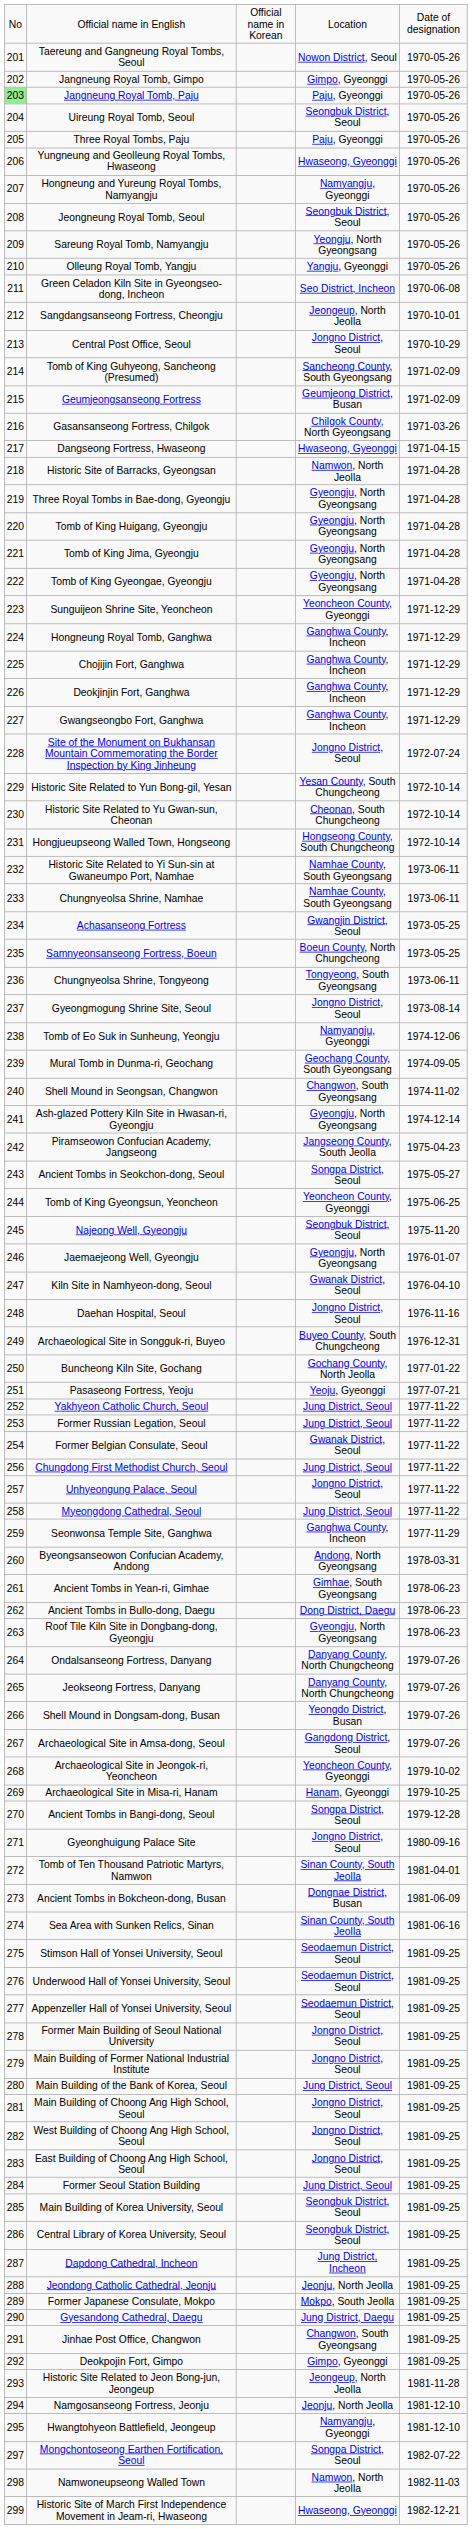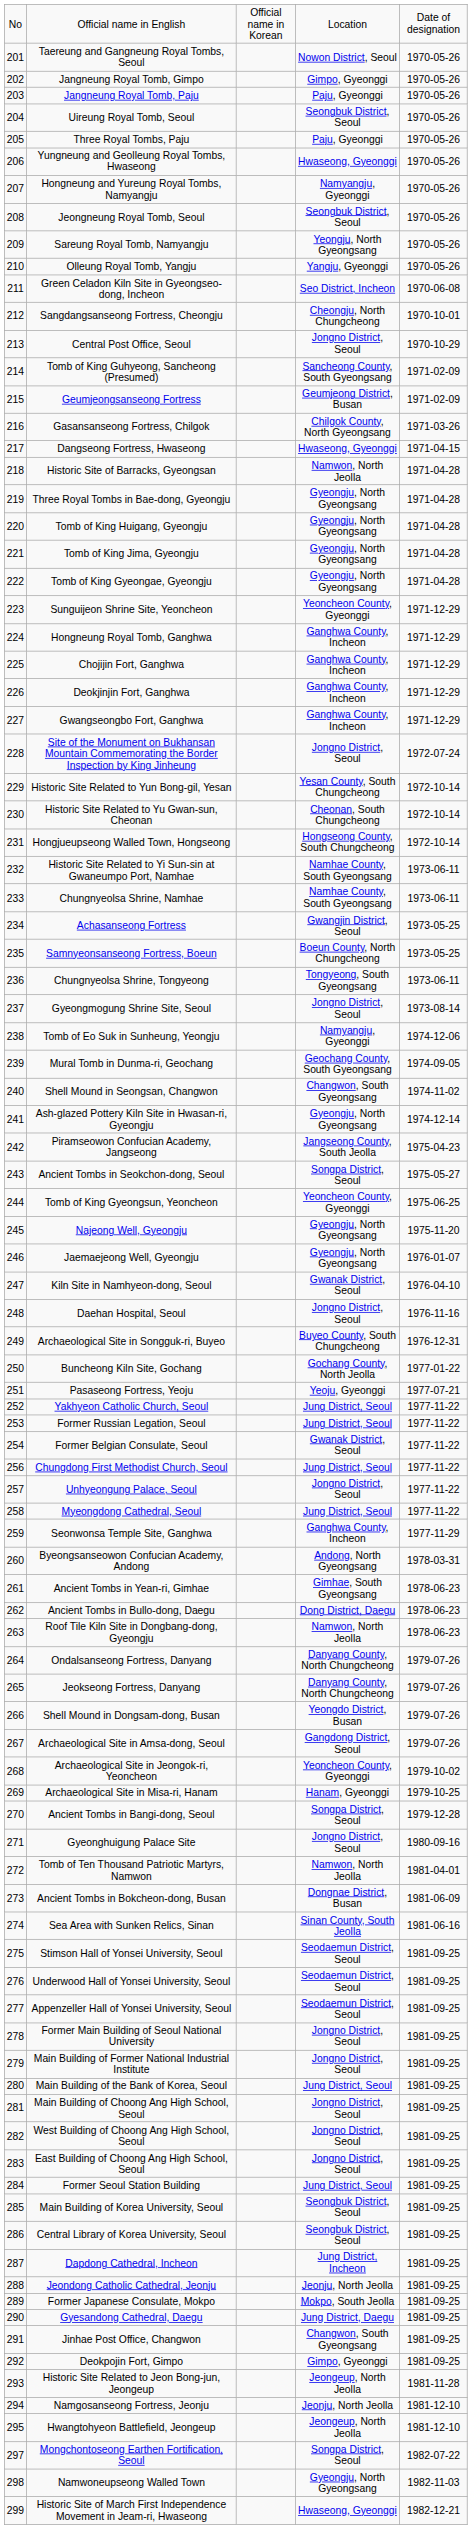 <table class="wikitable sortable mw-collapsible mw-collapsed" style="font-size:85%; text-align:center; max-width:120em">
 <tr>
 <td>No</td>
 <td>Official name in English</td>
 <td>Official name in Korean</td>
 <td>Location</td>
 <td>Date of designation</td>
 </tr>
 <tr>
 <td>201</td>
 <td>Taereung and Gangneung Royal Tombs, Seoul</td>
 <td></td>
 <td><a href='#'>Nowon District</a>, Seoul</td>
 <td>1970-05-26</td>
 </tr>
 <tr>
 <td>202</td>
 <td>Jangneung Royal Tomb, Gimpo</td>
 <td></td>
 <td><a href='#'>Gimpo</a>, Gyeonggi</td>
 <td>1970-05-26</td>
 </tr>
 <tr>
-<td style="background: lightgreen;">203</td>
+<td>203</td>
 <td><a href='#'>Jangneung Royal Tomb, Paju</a></td>
 <td></td>
 <td><a href='#'>Paju</a>, Gyeonggi</td>
 <td>1970-05-26</td>
 </tr>
 <tr>
 <td>204</td>
 <td>Uireung Royal Tomb, Seoul</td>
 <td></td>
 <td><a href='#'>Seongbuk District</a>, Seoul</td>
 <td>1970-05-26</td>
 </tr>
 <tr>
 <td>205</td>
 <td>Three Royal Tombs, Paju</td>
 <td></td>
 <td><a href='#'>Paju</a>, Gyeonggi</td>
 <td>1970-05-26</td>
 </tr>
 <tr>
 <td>206</td>
 <td>Yungneung and Geolleung Royal Tombs, Hwaseong</td>
 <td></td>
 <td><a href='#'>Hwaseong, Gyeonggi</a></td>
 <td>1970-05-26</td>
 </tr>
 <tr>
 <td>207</td>
 <td>Hongneung and Yureung Royal Tombs, Namyangju</td>
 <td></td>
 <td><a href='#'>Namyangju</a>, Gyeonggi</td>
 <td>1970-05-26</td>
 </tr>
 <tr>
 <td>208</td>
 <td>Jeongneung Royal Tomb, Seoul</td>
 <td></td>
 <td><a href='#'>Seongbuk District</a>, Seoul</td>
 <td>1970-05-26</td>
 </tr>
 <tr>
 <td>209</td>
 <td>Sareung Royal Tomb, Namyangju</td>
 <td></td>
 <td><a href='#'>Yeongju</a>, North Gyeongsang</td>
 <td>1970-05-26</td>
 </tr>
 <tr>
 <td>210</td>
 <td>Olleung Royal Tomb, Yangju</td>
 <td></td>
 <td><a href='#'>Yangju</a>, Gyeonggi</td>
 <td>1970-05-26</td>
 </tr>
 <tr>
 <td>211</td>
 <td>Green Celadon Kiln Site in Gyeongseo-dong, Incheon</td>
 <td></td>
 <td><a href='#'>Seo District, Incheon</a></td>
 <td>1970-06-08</td>
 </tr>
 <tr>
 <td>212</td>
 <td>Sangdangsanseong Fortress, Cheongju</td>
 <td></td>
-<td><a href='#'>Jeongeup</a>, North Jeolla</td>
+<td><a href='#'>Cheongju</a>, North Chungcheong</td>
 <td>1970-10-01</td>
 </tr>
 <tr>
 <td>213</td>
 <td>Central Post Office, Seoul</td>
 <td></td>
 <td><a href='#'>Jongno District</a>, Seoul</td>
 <td>1970-10-29</td>
 </tr>
 <tr>
 <td>214</td>
 <td>Tomb of King Guhyeong, Sancheong (Presumed)</td>
 <td></td>
 <td><a href='#'>Sancheong County</a>, South Gyeongsang</td>
 <td>1971-02-09</td>
 </tr>
 <tr>
 <td>215</td>
 <td><a href='#'>Geumjeongsanseong Fortress</a></td>
 <td></td>
 <td><a href='#'>Geumjeong District</a>, Busan</td>
 <td>1971-02-09</td>
 </tr>
 <tr>
 <td>216</td>
 <td>Gasansanseong Fortress, Chilgok</td>
 <td></td>
 <td><a href='#'>Chilgok County</a>, North Gyeongsang</td>
 <td>1971-03-26</td>
 </tr>
 <tr>
 <td>217</td>
 <td>Dangseong Fortress, Hwaseong</td>
 <td></td>
 <td><a href='#'>Hwaseong, Gyeonggi</a></td>
 <td>1971-04-15</td>
 </tr>
 <tr>
 <td>218</td>
 <td>Historic Site of Barracks, Gyeongsan</td>
 <td></td>
 <td><a href='#'>Namwon</a>, North Jeolla</td>
 <td>1971-04-28</td>
 </tr>
 <tr>
 <td>219</td>
 <td>Three Royal Tombs in Bae-dong, Gyeongju</td>
 <td></td>
 <td><a href='#'>Gyeongju</a>, North Gyeongsang</td>
 <td>1971-04-28</td>
 </tr>
 <tr>
 <td>220</td>
 <td>Tomb of King Huigang, Gyeongju</td>
 <td></td>
 <td><a href='#'>Gyeongju</a>, North Gyeongsang</td>
 <td>1971-04-28</td>
 </tr>
 <tr>
 <td>221</td>
 <td>Tomb of King Jima, Gyeongju</td>
 <td></td>
 <td><a href='#'>Gyeongju</a>, North Gyeongsang</td>
 <td>1971-04-28</td>
 </tr>
 <tr>
 <td>222</td>
 <td>Tomb of King Gyeongae, Gyeongju</td>
 <td></td>
 <td><a href='#'>Gyeongju</a>, North Gyeongsang</td>
 <td>1971-04-28</td>
 </tr>
 <tr>
 <td>223</td>
 <td>Sunguijeon Shrine Site, Yeoncheon</td>
 <td></td>
 <td><a href='#'>Yeoncheon County</a>, Gyeonggi</td>
 <td>1971-12-29</td>
 </tr>
 <tr>
 <td>224</td>
 <td>Hongneung Royal Tomb, Ganghwa</td>
 <td></td>
 <td><a href='#'>Ganghwa County</a>, Incheon</td>
 <td>1971-12-29</td>
 </tr>
 <tr>
 <td>225</td>
 <td>Chojijin Fort, Ganghwa</td>
 <td></td>
 <td><a href='#'>Ganghwa County</a>, Incheon</td>
 <td>1971-12-29</td>
 </tr>
 <tr>
 <td>226</td>
 <td>Deokjinjin Fort, Ganghwa</td>
 <td></td>
 <td><a href='#'>Ganghwa County</a>, Incheon</td>
 <td>1971-12-29</td>
 </tr>
 <tr>
 <td>227</td>
 <td>Gwangseongbo Fort, Ganghwa</td>
 <td></td>
 <td><a href='#'>Ganghwa County</a>, Incheon</td>
 <td>1971-12-29</td>
 </tr>
 <tr>
 <td>228</td>
 <td><a href='#'>Site of the Monument on Bukhansan Mountain Commemorating the Border Inspection by King Jinheung</a></td>
 <td></td>
 <td><a href='#'>Jongno District</a>, Seoul</td>
 <td>1972-07-24</td>
 </tr>
 <tr>
 <td>229</td>
 <td>Historic Site Related to Yun Bong-gil, Yesan</td>
 <td></td>
 <td><a href='#'>Yesan County</a>, South Chungcheong</td>
 <td>1972-10-14</td>
 </tr>
 <tr>
 <td>230</td>
 <td>Historic Site Related to Yu Gwan-sun, Cheonan</td>
 <td></td>
 <td><a href='#'>Cheonan</a>, South Chungcheong</td>
 <td>1972-10-14</td>
 </tr>
 <tr>
 <td>231</td>
 <td>Hongjueupseong Walled Town, Hongseong</td>
 <td></td>
 <td><a href='#'>Hongseong County</a>, South Chungcheong</td>
 <td>1972-10-14</td>
 </tr>
 <tr>
 <td>232</td>
 <td>Historic Site Related to Yi Sun-sin at Gwaneumpo Port, Namhae</td>
 <td></td>
 <td><a href='#'>Namhae County</a>, South Gyeongsang</td>
 <td>1973-06-11</td>
 </tr>
 <tr>
 <td>233</td>
 <td>Chungnyeolsa Shrine, Namhae</td>
 <td></td>
 <td><a href='#'>Namhae County</a>, South Gyeongsang</td>
 <td>1973-06-11</td>
 </tr>
 <tr>
 <td>234</td>
 <td><a href='#'>Achasanseong Fortress</a></td>
 <td></td>
 <td><a href='#'>Gwangjin District</a>, Seoul</td>
 <td>1973-05-25</td>
 </tr>
 <tr>
 <td>235</td>
 <td><a href='#'>Samnyeonsanseong Fortress, Boeun</a></td>
 <td></td>
 <td><a href='#'>Boeun County</a>, North Chungcheong</td>
 <td>1973-05-25</td>
 </tr>
 <tr>
 <td>236</td>
 <td>Chungnyeolsa Shrine, Tongyeong</td>
 <td></td>
 <td><a href='#'>Tongyeong</a>, South Gyeongsang</td>
 <td>1973-06-11</td>
 </tr>
 <tr>
 <td>237</td>
 <td>Gyeongmogung Shrine Site, Seoul</td>
 <td></td>
 <td><a href='#'>Jongno District</a>, Seoul</td>
 <td>1973-08-14</td>
 </tr>
 <tr>
 <td>238</td>
 <td>Tomb of Eo Suk in Sunheung, Yeongju</td>
 <td></td>
 <td><a href='#'>Namyangju</a>, Gyeonggi</td>
 <td>1974-12-06</td>
 </tr>
 <tr>
 <td>239</td>
 <td>Mural Tomb in Dunma-ri, Geochang</td>
 <td></td>
 <td><a href='#'>Geochang County</a>, South Gyeongsang</td>
 <td>1974-09-05</td>
 </tr>
 <tr>
 <td>240</td>
 <td>Shell Mound in Seongsan, Changwon</td>
 <td></td>
 <td><a href='#'>Changwon</a>, South Gyeongsang</td>
 <td>1974-11-02</td>
 </tr>
 <tr>
 <td>241</td>
 <td>Ash-glazed Pottery Kiln Site in Hwasan-ri, Gyeongju</td>
 <td></td>
 <td><a href='#'>Gyeongju</a>, North Gyeongsang</td>
 <td>1974-12-14</td>
 </tr>
 <tr>
 <td>242</td>
 <td>Piramseowon Confucian Academy, Jangseong</td>
 <td></td>
 <td><a href='#'>Jangseong County</a>, South Jeolla</td>
 <td>1975-04-23</td>
 </tr>
 <tr>
 <td>243</td>
 <td>Ancient Tombs in Seokchon-dong, Seoul</td>
 <td></td>
 <td><a href='#'>Songpa District</a>, Seoul</td>
 <td>1975-05-27</td>
 </tr>
 <tr>
 <td>244</td>
 <td>Tomb of King Gyeongsun, Yeoncheon</td>
 <td></td>
 <td><a href='#'>Yeoncheon County</a>, Gyeonggi</td>
 <td>1975-06-25</td>
 </tr>
 <tr>
 <td>245</td>
 <td><a href='#'>Najeong Well, Gyeongju</a></td>
 <td></td>
-<td><a href='#'>Seongbuk District</a>, Seoul</td>
+<td><a href='#'>Gyeongju</a>, North Gyeongsang</td>
 <td>1975-11-20</td>
 </tr>
 <tr>
 <td>246</td>
 <td>Jaemaejeong Well, Gyeongju</td>
 <td></td>
 <td><a href='#'>Gyeongju</a>, North Gyeongsang</td>
 <td>1976-01-07</td>
 </tr>
 <tr>
 <td>247</td>
 <td>Kiln Site in Namhyeon-dong, Seoul</td>
 <td></td>
 <td><a href='#'>Gwanak District</a>, Seoul</td>
 <td>1976-04-10</td>
 </tr>
 <tr>
 <td>248</td>
 <td>Daehan Hospital, Seoul</td>
 <td></td>
 <td><a href='#'>Jongno District</a>, Seoul</td>
 <td>1976-11-16</td>
 </tr>
 <tr>
 <td>249</td>
 <td>Archaeological Site in Songguk-ri, Buyeo</td>
 <td></td>
 <td><a href='#'>Buyeo County</a>, South Chungcheong</td>
 <td>1976-12-31</td>
 </tr>
 <tr>
 <td>250</td>
 <td>Buncheong Kiln Site, Gochang</td>
 <td></td>
 <td><a href='#'>Gochang County</a>, North Jeolla</td>
 <td>1977-01-22</td>
 </tr>
 <tr>
 <td>251</td>
 <td>Pasaseong Fortress, Yeoju</td>
 <td></td>
 <td><a href='#'>Yeoju</a>, Gyeonggi</td>
 <td>1977-07-21</td>
 </tr>
 <tr>
 <td>252</td>
 <td><a href='#'>Yakhyeon Catholic Church, Seoul</a></td>
 <td></td>
 <td><a href='#'>Jung District, Seoul</a></td>
 <td>1977-11-22</td>
 </tr>
 <tr>
 <td>253</td>
 <td>Former Russian Legation, Seoul</td>
 <td></td>
 <td><a href='#'>Jung District, Seoul</a></td>
 <td>1977-11-22</td>
 </tr>
 <tr>
 <td>254</td>
 <td>Former Belgian Consulate, Seoul</td>
 <td></td>
 <td><a href='#'>Gwanak District</a>, Seoul</td>
 <td>1977-11-22</td>
 </tr>
 <tr>
 <td>256</td>
 <td><a href='#'>Chungdong First Methodist Church, Seoul</a></td>
 <td></td>
 <td><a href='#'>Jung District, Seoul</a></td>
 <td>1977-11-22</td>
 </tr>
 <tr>
 <td>257</td>
 <td><a href='#'>Unhyeongung Palace, Seoul</a></td>
 <td></td>
 <td><a href='#'>Jongno District</a>, Seoul</td>
 <td>1977-11-22</td>
 </tr>
 <tr>
 <td>258</td>
 <td><a href='#'>Myeongdong Cathedral, Seoul</a></td>
 <td></td>
 <td><a href='#'>Jung District, Seoul</a></td>
 <td>1977-11-22</td>
 </tr>
 <tr>
 <td>259</td>
 <td>Seonwonsa Temple Site, Ganghwa</td>
 <td></td>
 <td><a href='#'>Ganghwa County</a>, Incheon</td>
 <td>1977-11-29</td>
 </tr>
 <tr>
 <td>260</td>
 <td>Byeongsanseowon Confucian Academy, Andong</td>
 <td></td>
 <td><a href='#'>Andong</a>, North Gyeongsang</td>
 <td>1978-03-31</td>
 </tr>
 <tr>
 <td>261</td>
 <td>Ancient Tombs in Yean-ri, Gimhae</td>
 <td></td>
 <td><a href='#'>Gimhae</a>, South Gyeongsang</td>
 <td>1978-06-23</td>
 </tr>
 <tr>
 <td>262</td>
 <td>Ancient Tombs in Bullo-dong, Daegu</td>
 <td></td>
 <td><a href='#'>Dong District, Daegu</a></td>
 <td>1978-06-23</td>
 </tr>
 <tr>
 <td>263</td>
 <td>Roof Tile Kiln Site in Dongbang-dong, Gyeongju</td>
 <td></td>
-<td><a href='#'>Gyeongju</a>, North Gyeongsang</td>
+<td><a href='#'>Namwon</a>, North Jeolla</td>
 <td>1978-06-23</td>
 </tr>
 <tr>
 <td>264</td>
 <td>Ondalsanseong Fortress, Danyang</td>
 <td></td>
 <td><a href='#'>Danyang County</a>, North Chungcheong</td>
 <td>1979-07-26</td>
 </tr>
 <tr>
 <td>265</td>
 <td>Jeokseong Fortress, Danyang</td>
 <td></td>
 <td><a href='#'>Danyang County</a>, North Chungcheong</td>
 <td>1979-07-26</td>
 </tr>
 <tr>
 <td>266</td>
 <td>Shell Mound in Dongsam-dong, Busan</td>
 <td></td>
 <td><a href='#'>Yeongdo District</a>, Busan</td>
 <td>1979-07-26</td>
 </tr>
 <tr>
 <td>267</td>
 <td>Archaeological Site in Amsa-dong, Seoul</td>
 <td></td>
 <td><a href='#'>Gangdong District</a>, Seoul</td>
 <td>1979-07-26</td>
 </tr>
 <tr>
 <td>268</td>
 <td>Archaeological Site in Jeongok-ri, Yeoncheon</td>
 <td></td>
 <td><a href='#'>Yeoncheon County</a>, Gyeonggi</td>
 <td>1979-10-02</td>
 </tr>
 <tr>
 <td>269</td>
 <td>Archaeological Site in Misa-ri, Hanam</td>
 <td></td>
 <td><a href='#'>Hanam</a>, Gyeonggi</td>
 <td>1979-10-25</td>
 </tr>
 <tr>
 <td>270</td>
 <td>Ancient Tombs in Bangi-dong, Seoul</td>
 <td></td>
 <td><a href='#'>Songpa District</a>, Seoul</td>
 <td>1979-12-28</td>
 </tr>
 <tr>
 <td>271</td>
 <td>Gyeonghuigung Palace Site</td>
 <td></td>
 <td><a href='#'>Jongno District</a>, Seoul</td>
 <td>1980-09-16</td>
 </tr>
 <tr>
 <td>272</td>
 <td>Tomb of Ten Thousand Patriotic Martyrs, Namwon</td>
 <td></td>
-<td><a href='#'>Sinan County, South Jeolla</a></td>
+<td><a href='#'>Namwon</a>, North Jeolla</td>
 <td>1981-04-01</td>
 </tr>
 <tr>
 <td>273</td>
 <td>Ancient Tombs in Bokcheon-dong, Busan</td>
 <td></td>
 <td><a href='#'>Dongnae District</a>, Busan</td>
 <td>1981-06-09</td>
 </tr>
 <tr>
 <td>274</td>
 <td>Sea Area with Sunken Relics, Sinan</td>
 <td></td>
 <td><a href='#'>Sinan County, South Jeolla</a></td>
 <td>1981-06-16</td>
 </tr>
 <tr>
 <td>275</td>
 <td>Stimson Hall of Yonsei University, Seoul</td>
 <td></td>
 <td><a href='#'>Seodaemun District</a>, Seoul</td>
 <td>1981-09-25</td>
 </tr>
 <tr>
 <td>276</td>
 <td>Underwood Hall of Yonsei University, Seoul</td>
 <td></td>
 <td><a href='#'>Seodaemun District</a>, Seoul</td>
 <td>1981-09-25</td>
 </tr>
 <tr>
 <td>277</td>
 <td>Appenzeller Hall of Yonsei University, Seoul</td>
 <td></td>
 <td><a href='#'>Seodaemun District</a>, Seoul</td>
 <td>1981-09-25</td>
 </tr>
 <tr>
 <td>278</td>
 <td>Former Main Building of Seoul National University</td>
 <td></td>
 <td><a href='#'>Jongno District</a>, Seoul</td>
 <td>1981-09-25</td>
 </tr>
 <tr>
 <td>279</td>
 <td>Main Building of Former National Industrial Institute</td>
 <td></td>
 <td><a href='#'>Jongno District</a>, Seoul</td>
 <td>1981-09-25</td>
 </tr>
 <tr>
 <td>280</td>
 <td>Main Building of the Bank of Korea, Seoul</td>
 <td></td>
 <td><a href='#'>Jung District, Seoul</a></td>
 <td>1981-09-25</td>
 </tr>
 <tr>
 <td>281</td>
 <td>Main Building of Choong Ang High School, Seoul</td>
 <td></td>
 <td><a href='#'>Jongno District</a>, Seoul</td>
 <td>1981-09-25</td>
 </tr>
 <tr>
 <td>282</td>
 <td>West Building of Choong Ang High School, Seoul</td>
 <td></td>
 <td><a href='#'>Jongno District</a>, Seoul</td>
 <td>1981-09-25</td>
 </tr>
 <tr>
 <td>283</td>
 <td>East Building of Choong Ang High School, Seoul</td>
 <td></td>
 <td><a href='#'>Jongno District</a>, Seoul</td>
 <td>1981-09-25</td>
 </tr>
 <tr>
 <td>284</td>
 <td>Former Seoul Station Building</td>
 <td></td>
 <td><a href='#'>Jung District, Seoul</a></td>
 <td>1981-09-25</td>
 </tr>
 <tr>
 <td>285</td>
 <td>Main Building of Korea University, Seoul</td>
 <td></td>
 <td><a href='#'>Seongbuk District</a>, Seoul</td>
 <td>1981-09-25</td>
 </tr>
 <tr>
 <td>286</td>
 <td>Central Library of Korea University, Seoul</td>
 <td></td>
 <td><a href='#'>Seongbuk District</a>, Seoul</td>
 <td>1981-09-25</td>
 </tr>
 <tr>
 <td>287</td>
 <td><a href='#'>Dapdong Cathedral, Incheon</a></td>
 <td></td>
 <td><a href='#'>Jung District, Incheon</a></td>
 <td>1981-09-25</td>
 </tr>
 <tr>
 <td>288</td>
 <td><a href='#'>Jeondong Catholic Cathedral, Jeonju</a></td>
 <td></td>
 <td><a href='#'>Jeonju</a>, North Jeolla</td>
 <td>1981-09-25</td>
 </tr>
 <tr>
 <td>289</td>
 <td>Former Japanese Consulate, Mokpo</td>
 <td></td>
 <td><a href='#'>Mokpo</a>, South Jeolla</td>
 <td>1981-09-25</td>
 </tr>
 <tr>
 <td>290</td>
 <td><a href='#'>Gyesandong Cathedral, Daegu</a></td>
 <td></td>
 <td><a href='#'>Jung District, Daegu</a></td>
 <td>1981-09-25</td>
 </tr>
 <tr>
 <td>291</td>
 <td>Jinhae Post Office, Changwon</td>
 <td></td>
 <td><a href='#'>Changwon</a>, South Gyeongsang</td>
 <td>1981-09-25</td>
 </tr>
 <tr>
 <td>292</td>
 <td>Deokpojin Fort, Gimpo</td>
 <td></td>
 <td><a href='#'>Gimpo</a>, Gyeonggi</td>
 <td>1981-09-25</td>
 </tr>
 <tr>
 <td>293</td>
 <td>Historic Site Related to Jeon Bong-jun, Jeongeup</td>
 <td></td>
 <td><a href='#'>Jeongeup</a>, North Jeolla</td>
 <td>1981-11-28</td>
 </tr>
 <tr>
 <td>294</td>
 <td>Namgosanseong Fortress, Jeonju</td>
 <td></td>
 <td><a href='#'>Jeonju</a>, North Jeolla</td>
 <td>1981-12-10</td>
 </tr>
 <tr>
 <td>295</td>
 <td>Hwangtohyeon Battlefield, Jeongeup</td>
 <td></td>
-<td><a href='#'>Namyangju</a>, Gyeonggi</td>
+<td><a href='#'>Jeongeup</a>, North Jeolla</td>
 <td>1981-12-10</td>
 </tr>
 <tr>
 <td>297</td>
 <td><a href='#'>Mongchontoseong Earthen Fortification, Seoul</a></td>
 <td></td>
 <td><a href='#'>Songpa District</a>, Seoul</td>
 <td>1982-07-22</td>
 </tr>
 <tr>
 <td>298</td>
 <td>Namwoneupseong Walled Town</td>
 <td></td>
-<td><a href='#'>Namwon</a>, North Jeolla</td>
+<td><a href='#'>Gyeongju</a>, North Gyeongsang</td>
 <td>1982-11-03</td>
 </tr>
 <tr>
 <td>299</td>
 <td>Historic Site of March First Independence Movement in Jeam-ri, Hwaseong</td>
 <td></td>
 <td><a href='#'>Hwaseong, Gyeonggi</a></td>
 <td>1982-12-21</td>
 </tr>
 </table>
